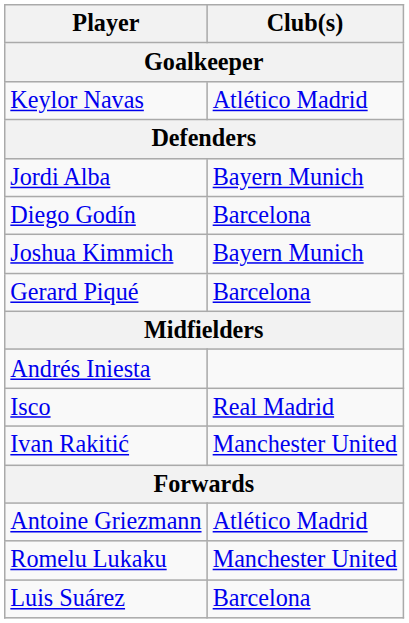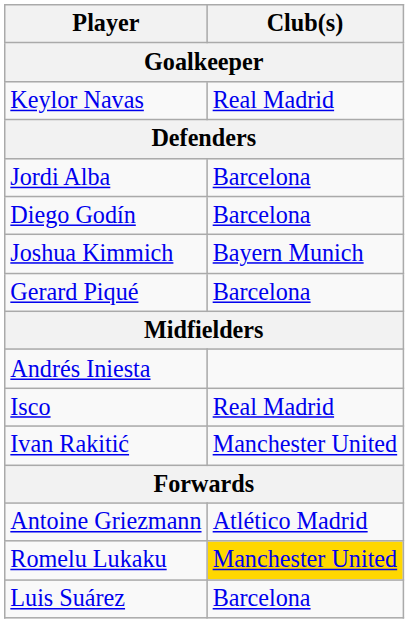 <table class="wikitable mw-collapsible mw-collapsed">
 <tr>
 <th>Player</th>
 <th>Club(s)</th>
 </tr>
 <tr>
 <th colspan="2">Goalkeeper</th>
 </tr>
 <tr>
 <td> <a href='#'>Keylor Navas</a></td>
-<td> <a href='#'>Atlético Madrid</a></td>
+<td> <a href='#'>Real Madrid</a></td>
 </tr>
 <tr>
 <th colspan="2">Defenders</th>
 </tr>
 <tr>
 <td> <a href='#'>Jordi Alba</a></td>
-<td> <a href='#'>Bayern Munich</a></td>
+<td> <a href='#'>Barcelona</a></td>
 </tr>
 <tr>
 <td> <a href='#'>Diego Godín</a></td>
 <td> <a href='#'>Barcelona</a></td>
 </tr>
 <tr>
 <td> <a href='#'>Joshua Kimmich</a></td>
 <td> <a href='#'>Bayern Munich</a></td>
 </tr>
 <tr>
 <td> <a href='#'>Gerard Piqué</a></td>
 <td> <a href='#'>Barcelona</a></td>
 </tr>
 <tr>
 <th colspan="2">Midfielders</th>
 </tr>
 <tr>
 <td> <a href='#'>Andrés Iniesta</a></td>
 <td></td>
 </tr>
 <tr>
 <td> <a href='#'>Isco</a></td>
 <td> <a href='#'>Real Madrid</a></td>
 </tr>
 <tr>
 <td> <a href='#'>Ivan Rakitić</a></td>
 <td> <a href='#'>Manchester United</a></td>
 </tr>
 <tr>
 <th colspan="2">Forwards</th>
 </tr>
 <tr>
 <td> <a href='#'>Antoine Griezmann</a></td>
 <td> <a href='#'>Atlético Madrid</a></td>
 </tr>
 <tr>
 <td> <a href='#'>Romelu Lukaku</a></td>
-<td> <a href='#'>Manchester United</a></td>
+<td style="background: gold;"> <a href='#'>Manchester United</a></td>
 </tr>
 <tr>
 <td> <a href='#'>Luis Suárez</a></td>
 <td> <a href='#'>Barcelona</a></td>
 </tr>
 </table>
